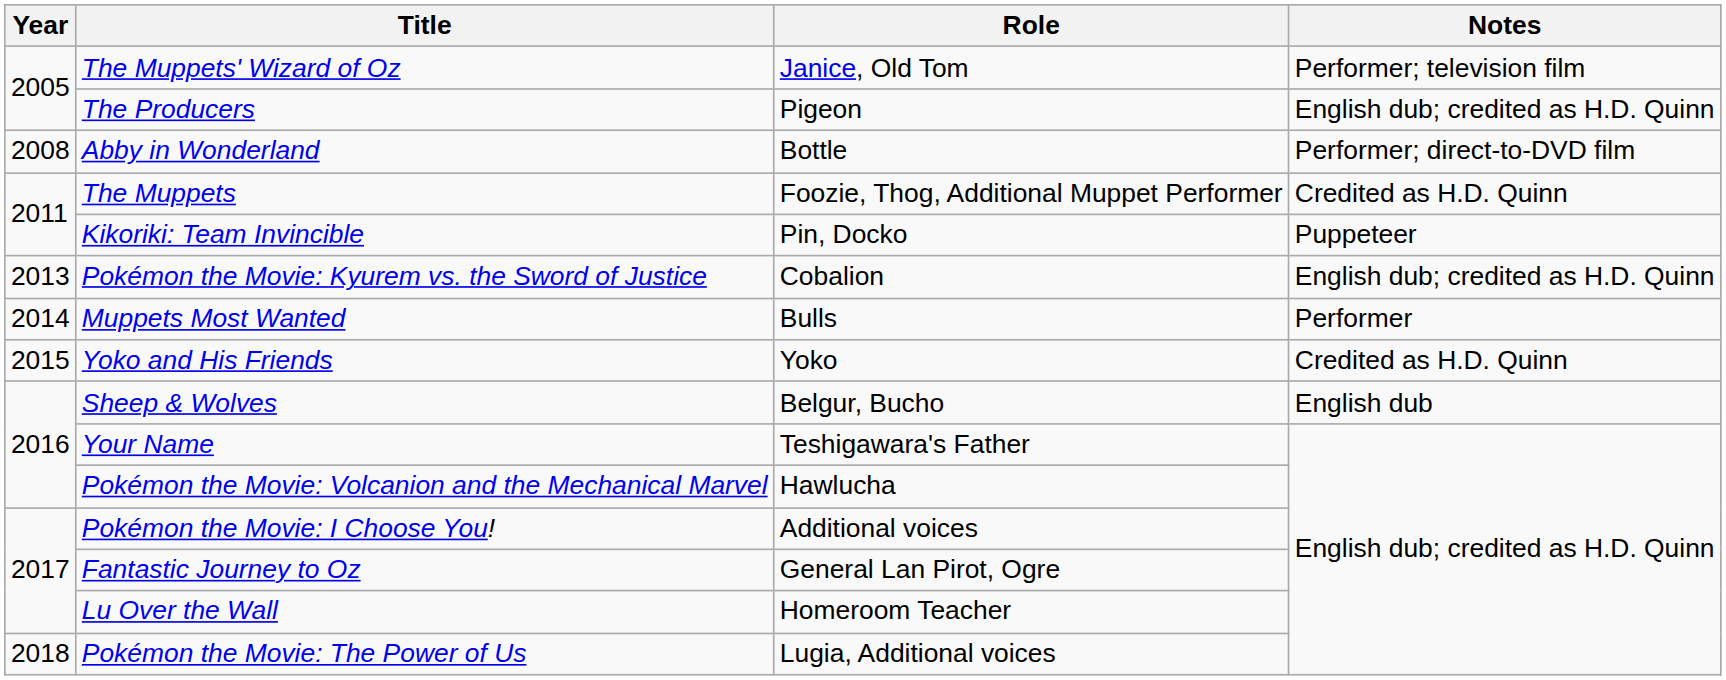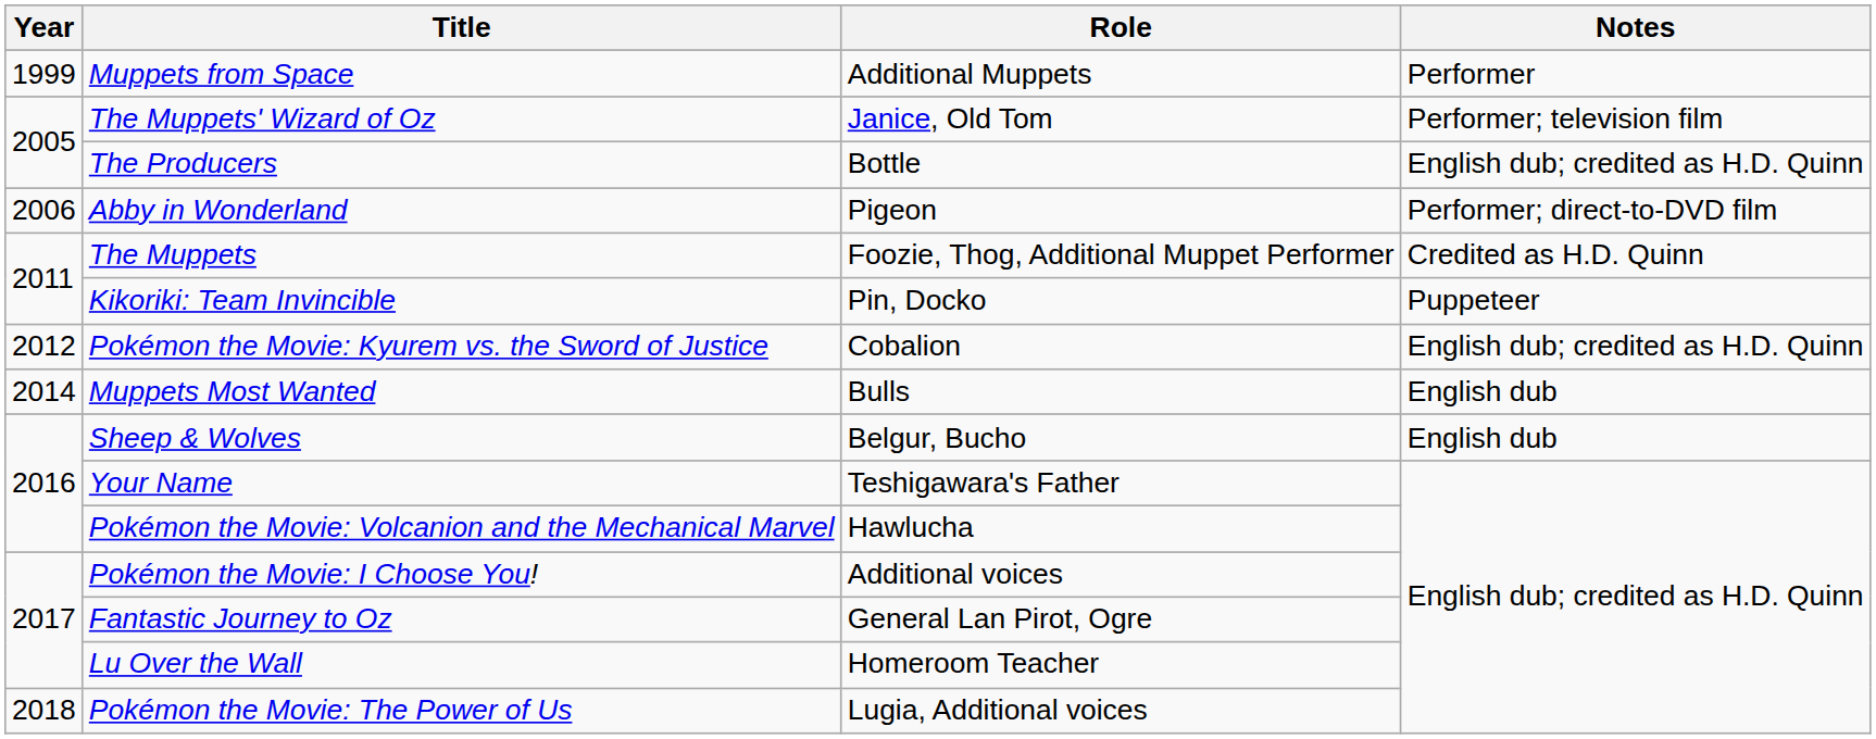 <table class="wikitable">
 <tr>
 <th>Year</th>
 <th>Title</th>
 <th>Role</th>
 <th>Notes</th>
+</tr>
+<tr>
+<td>1999</td>
+<td><em><a href='#'>Muppets from Space</a></em></td>
+<td>Additional Muppets</td>
+<td>Performer</td>
 </tr>
 <tr>
 <td rowspan="2">2005</td>
 <td><em><a href='#'>The Muppets' Wizard of Oz</a></em></td>
 <td><a href='#'>Janice</a>, Old Tom</td>
 <td>Performer; television film</td>
 </tr>
 <tr>
 <td><em><a href='#'>The Producers</a></em></td>
-<td>Pigeon</td>
+<td>Bottle</td>
 <td>English dub; credited as H.D. Quinn</td>
 </tr>
 <tr>
-<td>2008</td>
+<td>2006</td>
 <td><em><a href='#'>Abby in Wonderland</a></em></td>
-<td>Bottle</td>
+<td>Pigeon</td>
 <td>Performer; direct-to-DVD film</td>
 </tr>
 <tr>
 <td rowspan="2">2011</td>
 <td><em><a href='#'>The Muppets</a></em></td>
 <td>Foozie, Thog, Additional Muppet Performer</td>
 <td>Credited as H.D. Quinn</td>
 </tr>
 <tr>
 <td><em><a href='#'>Kikoriki: Team Invincible</a></em></td>
 <td>Pin, Docko</td>
 <td>Puppeteer</td>
 </tr>
 <tr>
-<td>2013</td>
+<td>2012</td>
 <td><em><a href='#'>Pokémon the Movie: Kyurem vs. the Sword of Justice</a></em></td>
 <td>Cobalion</td>
 <td>English dub; credited as H.D. Quinn</td>
 </tr>
 <tr>
 <td>2014</td>
 <td><em><a href='#'>Muppets Most Wanted</a></em></td>
 <td>Bulls</td>
-<td>Performer</td>
-</tr>
-<tr>
-<td>2015</td>
-<td><em><a href='#'>Yoko and His Friends</a></em></td>
-<td>Yoko</td>
-<td>Credited as H.D. Quinn</td>
+<td>English dub</td>
 </tr>
 <tr>
 <td rowspan="3">2016</td>
 <td><em><a href='#'>Sheep & Wolves</a></em></td>
 <td>Belgur, Bucho</td>
 <td>English dub</td>
 </tr>
 <tr>
 <td><em><a href='#'>Your Name</a></em></td>
 <td>Teshigawara's Father</td>
 <td rowspan="6">English dub; credited as H.D. Quinn</td>
 </tr>
 <tr>
 <td><em><a href='#'>Pokémon the Movie: Volcanion and the Mechanical Marvel</a></em></td>
 <td>Hawlucha</td>
 </tr>
 <tr>
 <td rowspan="3">2017</td>
 <td><em><a href='#'>Pokémon the Movie: I Choose You</a>!</em></td>
 <td>Additional voices</td>
 </tr>
 <tr>
 <td><em><a href='#'>Fantastic Journey to Oz</a></em></td>
 <td>General Lan Pirot, Ogre</td>
 </tr>
 <tr>
 <td><em><a href='#'>Lu Over the Wall</a></em></td>
 <td>Homeroom Teacher</td>
 </tr>
 <tr>
 <td>2018</td>
 <td><em><a href='#'>Pokémon the Movie: The Power of Us</a></em></td>
 <td>Lugia, Additional voices</td>
 </tr>
 </table>
